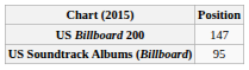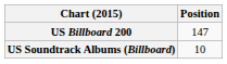 <table class="wikitable sortable plainrowheaders.">
 <tr>
 <th>Chart (2015)</th>
 <th>Position</th>
 </tr>
 <tr>
 <th scope="row">US <em>Billboard</em> 200</th>
 <td align="center">147</td>
 </tr>
 <tr>
 <th scope="row">US Soundtrack Albums (<em>Billboard</em>)</th>
-<td align="center">95</td>
+<td align="center">10</td>
 </tr>
 </table>
